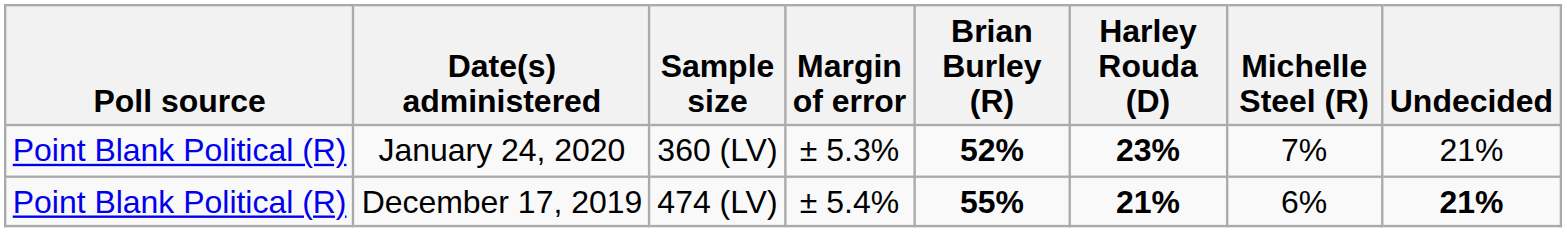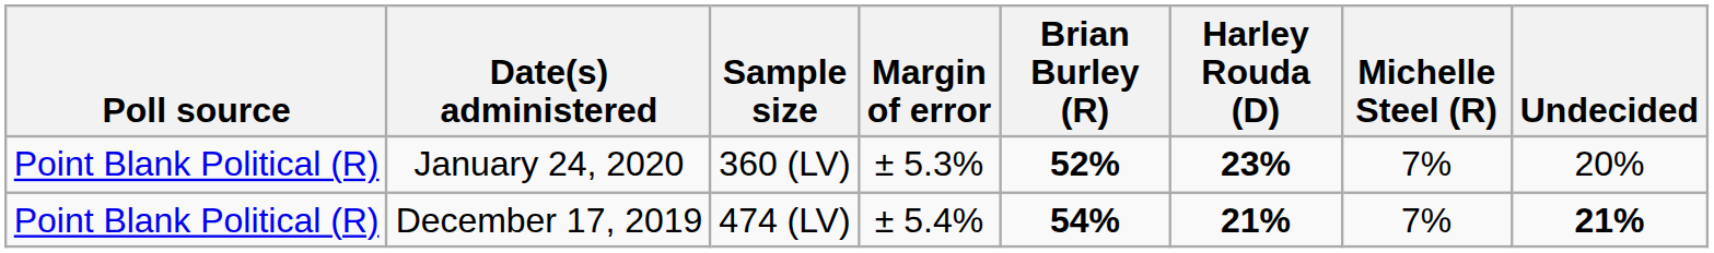 <table class="wikitable" style="font-size:85%;text-align:center;">
 <tr valign=bottom>
 <th>Poll source</th>
 <th>Date(s)<br>administered</th>
 <th>Sample<br>size</th>
 <th>Margin<br>of error</th>
 <th style="width:60px">Brian<br>Burley (R)</th>
 <th style="width:60px">Harley<br>Rouda (D)</th>
 <th style="width:60px">Michelle<br>Steel (R)</th>
 <th>Undecided</th>
 </tr>
 <tr>
 <td><a href='#'>Point Blank Political (R)</a></td>
 <td>January 24, 2020</td>
 <td>360 (LV)</td>
 <td>± 5.3%</td>
 <td><strong>52%</strong></td>
 <td><strong>23%</strong></td>
 <td>7%</td>
-<td>21%</td>
+<td>20%</td>
 </tr>
 <tr>
 <td><a href='#'>Point Blank Political (R)</a></td>
 <td>December 17, 2019</td>
 <td>474 (LV)</td>
 <td>± 5.4%</td>
-<td><strong>55%</strong></td>
+<td><strong>54%</strong></td>
 <td><strong>21%</strong></td>
-<td>6%</td>
+<td>7%</td>
 <td><strong>21%</strong></td>
 </tr>
 </table>
